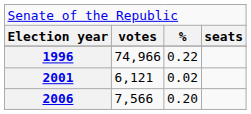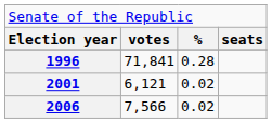 <table class=wikitable>
 <tr>
 <td colspan=4><a href='#'>Senate of the Republic</a></td>
 </tr>
 <tr>
 <th>Election year</th>
 <th>votes</th>
 <th>%</th>
 <th>seats</th>
 </tr>
 <tr>
 </tr>
 <tr>
 <th><a href='#'>1996</a></th>
-<td>74,966</td>
-<td>0.22</td>
+<td>71,841</td>
+<td>0.28</td>
 <td></td>
 </tr>
 <tr>
 <th><a href='#'>2001</a></th>
 <td>6,121</td>
 <td>0.02</td>
 <td></td>
 </tr>
 <tr>
 <th><a href='#'>2006</a></th>
 <td>7,566</td>
-<td>0.20</td>
+<td>0.02</td>
 <td></td>
 </tr>
 </table>
